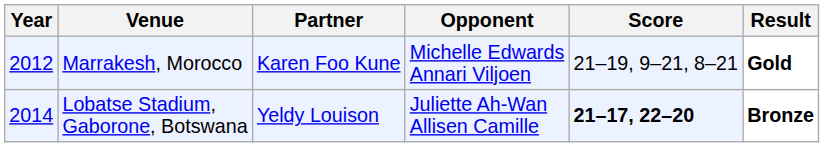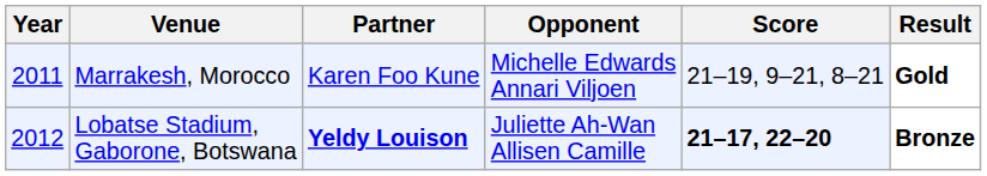 <table class="sortable wikitable" style="font-size: 90%;">
 <tr>
 <th>Year</th>
 <th>Venue</th>
 <th>Partner</th>
 <th>Opponent</th>
 <th>Score</th>
 <th>Result</th>
 </tr>
 <tr style="background:#ECF2FF">
-<td align="center"><a href='#'>2012</a></td>
+<td align="center"><a href='#'>2011</a></td>
 <td align="left"><a href='#'>Marrakesh</a>, Morocco</td>
 <td align="left"> <a href='#'>Karen Foo Kune</a></td>
 <td align="left"> <a href='#'>Michelle Edwards</a><br> <a href='#'>Annari Viljoen</a></td>
 <td align="left">21–19, 9–21, 8–21</td>
 <td style="text-align:left; background:white"> <strong>Gold</strong></td>
 </tr>
 <tr style="background:#ECF2FF">
-<td align="center"><a href='#'>2014</a></td>
+<td align="center"><a href='#'>2012</a></td>
 <td align="left"><a href='#'>Lobatse Stadium</a>,<br><a href='#'>Gaborone</a>, Botswana</td>
-<td align="left"> <a href='#'>Yeldy Louison</a></td>
+<td align="left"><strong> <a href='#'>Yeldy Louison</a></strong></td>
 <td align="left"> <a href='#'>Juliette Ah-Wan</a><br> <a href='#'>Allisen Camille</a></td>
 <td align="left"><strong>21–17, 22–20</strong></td>
 <td style="text-align:left; background:white"> <strong>Bronze</strong></td>
 </tr>
 </table>
